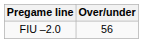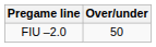 <table class="wikitable">
 <tr align="center">
 <th style=>Pregame line</th>
 <th style=>Over/under</th>
 </tr>
 <tr align="center">
 <td>FIU –2.0</td>
-<td>56</td>
+<td>50</td>
 </tr>
 </table>
